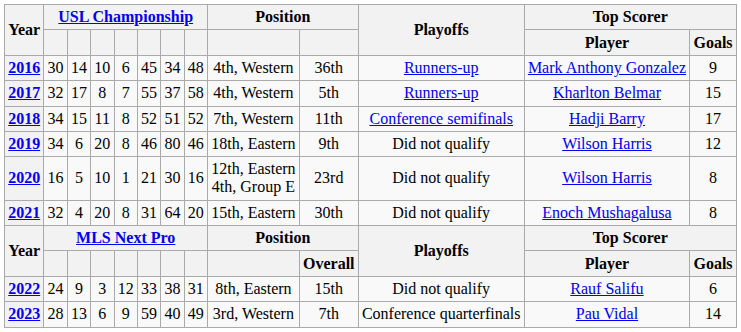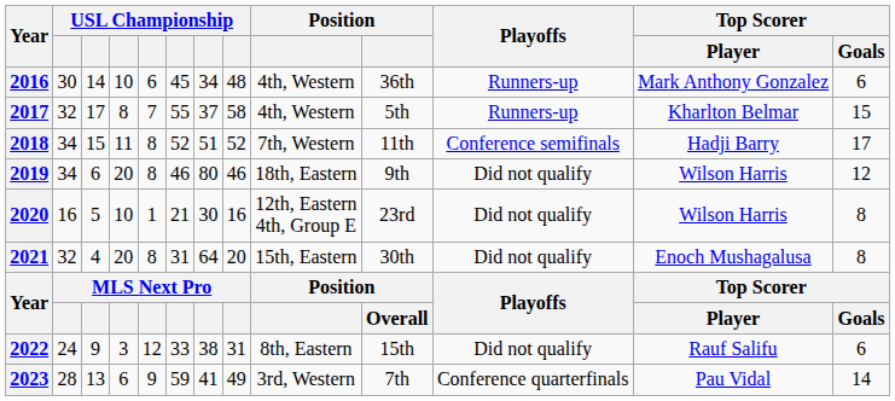 <table class="wikitable sortable" style="text-align: center">
 <tr>
 <th scope="col" rowspan="2">Year</th>
 <th colspan=7 class="unsortable"><a href='#'>USL Championship</a></th>
 <th colspan=2 class="unsortable">Position</th>
 <th scope="col" rowspan=2 class="unsortable">Playoffs</th>
 <th scope="col" colspan="2" class="unsortable">Top Scorer </th>
 </tr>
 <tr>
 <th></th>
 <th></th>
 <th></th>
 <th></th>
 <th></th>
 <th></th>
 <th></th>
 <th></th>
 <th></th>
 <th class="unsortable">Player</th>
 <th class="unsortable">Goals</th>
 </tr>
 <tr>
 <th><a href='#'>2016</a></th>
 <td>30</td>
 <td>14</td>
 <td>10</td>
 <td>6</td>
 <td>45</td>
 <td>34</td>
 <td>48</td>
 <td>4th, Western</td>
 <td>36th</td>
 <td><a href='#'>Runners-up</a></td>
 <td> <a href='#'>Mark Anthony Gonzalez</a></td>
-<td>9</td>
+<td>6</td>
 </tr>
 <tr>
 <th><a href='#'>2017</a></th>
 <td>32</td>
 <td>17</td>
 <td>8</td>
 <td>7</td>
 <td>55</td>
 <td>37</td>
 <td>58</td>
 <td>4th, Western</td>
 <td>5th</td>
 <td><a href='#'>Runners-up</a></td>
 <td> <a href='#'>Kharlton Belmar</a></td>
 <td>15</td>
 </tr>
 <tr>
 <th><a href='#'>2018</a></th>
 <td>34</td>
 <td>15</td>
 <td>11</td>
 <td>8</td>
 <td>52</td>
 <td>51</td>
 <td>52</td>
 <td>7th, Western</td>
 <td>11th</td>
 <td><a href='#'>Conference semifinals</a></td>
 <td> <a href='#'>Hadji Barry</a></td>
 <td>17</td>
 </tr>
 <tr>
 <th><a href='#'>2019</a></th>
 <td>34</td>
 <td>6</td>
 <td>20</td>
 <td>8</td>
 <td>46</td>
 <td>80</td>
 <td>46</td>
 <td>18th, Eastern</td>
 <td>9th</td>
 <td>Did not qualify</td>
 <td> <a href='#'>Wilson Harris</a></td>
 <td>12</td>
 </tr>
 <tr>
 <th><a href='#'>2020</a></th>
 <td>16</td>
 <td>5</td>
 <td>10</td>
 <td>1</td>
 <td>21</td>
 <td>30</td>
 <td>16</td>
 <td>12th, Eastern<br>4th, Group E</td>
 <td>23rd</td>
 <td>Did not qualify</td>
 <td> <a href='#'>Wilson Harris</a></td>
 <td>8</td>
 </tr>
 <tr>
 <th><a href='#'>2021</a></th>
 <td>32</td>
 <td>4</td>
 <td>20</td>
 <td>8</td>
 <td>31</td>
 <td>64</td>
 <td>20</td>
 <td>15th, Eastern</td>
 <td>30th</td>
 <td>Did not qualify</td>
 <td> <a href='#'>Enoch Mushagalusa</a></td>
 <td>8</td>
 </tr>
 <tr>
 <th scope="col" rowspan="2">Year</th>
 <th colspan=7 class="unsortable"><a href='#'>MLS Next Pro</a></th>
 <th colspan=2>Position</th>
 <th scope="col" rowspan=2 class="unsortable"><strong>Playoffs</strong></th>
 <th scope="col" colspan=3 class="unsortable">Top Scorer </th>
 </tr>
 <tr>
 <th></th>
 <th></th>
 <th></th>
 <th></th>
 <th></th>
 <th></th>
 <th></th>
 <th></th>
 <th>Overall</th>
 <th class="unsortable">Player</th>
 <th class="unsortable">Goals</th>
 </tr>
 <tr>
 <th><a href='#'>2022</a></th>
 <td>24</td>
 <td>9</td>
 <td>3</td>
 <td>12</td>
 <td>33</td>
 <td>38</td>
 <td>31</td>
 <td>8th, Eastern</td>
 <td>15th</td>
 <td>Did not qualify</td>
 <td> <a href='#'>Rauf Salifu</a></td>
 <td>6</td>
 </tr>
 <tr>
 <th><a href='#'>2023</a></th>
 <td>28</td>
 <td>13</td>
 <td>6</td>
 <td>9</td>
 <td>59</td>
-<td>40</td>
+<td>41</td>
 <td>49</td>
 <td>3rd, Western</td>
 <td>7th</td>
 <td>Conference quarterfinals</td>
 <td> <a href='#'>Pau Vidal</a></td>
 <td>14</td>
 </tr>
 </table>
